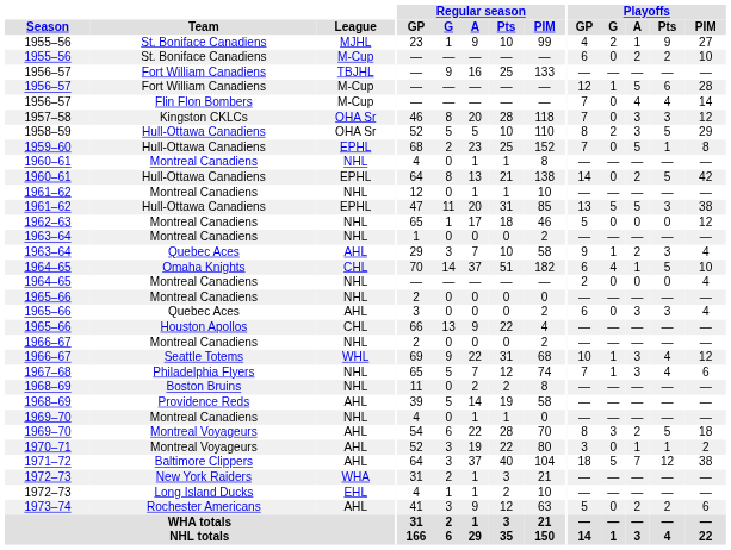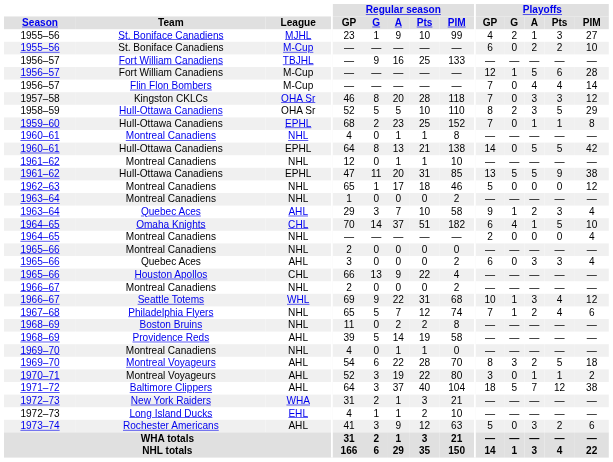 <table border="0" cellpadding="1" cellspacing="0" style="text-align:center; width:60em">
 <tr bgcolor="#e0e0e0">
 <th colspan="3" bgcolor="#ffffff"></th>
 <th rowspan="100" bgcolor="#ffffff"></th>
 <th colspan="5"><a href='#'>Regular season</a></th>
 <th rowspan="100" bgcolor="#ffffff"></th>
 <th colspan="5"><a href='#'>Playoffs</a></th>
 </tr>
 <tr bgcolor="#e0e0e0">
 <th><a href='#'>Season</a></th>
 <th>Team</th>
 <th>League</th>
 <th>GP</th>
 <th><a href='#'>G</a></th>
 <th><a href='#'>A</a></th>
 <th><a href='#'>Pts</a></th>
 <th><a href='#'>PIM</a></th>
 <th>GP</th>
 <th>G</th>
 <th>A</th>
 <th>Pts</th>
 <th>PIM</th>
 </tr>
 <tr>
 <td>1955–56</td>
 <td><a href='#'>St. Boniface Canadiens</a></td>
 <td><a href='#'>MJHL</a></td>
 <td>23</td>
 <td>1</td>
 <td>9</td>
 <td>10</td>
 <td>99</td>
 <td>4</td>
 <td>2</td>
 <td>1</td>
-<td>9</td>
+<td>3</td>
 <td>27</td>
 </tr>
 <tr bgcolor="#f0f0f0">
 <td><a href='#'>1955–56</a></td>
 <td>St. Boniface Canadiens</td>
 <td><a href='#'>M-Cup</a></td>
 <td>—</td>
 <td>—</td>
 <td>—</td>
 <td>—</td>
 <td>—</td>
 <td>6</td>
 <td>0</td>
 <td>2</td>
 <td>2</td>
 <td>10</td>
 </tr>
 <tr>
 <td>1956–57</td>
 <td><a href='#'>Fort William Canadiens</a></td>
 <td><a href='#'>TBJHL</a></td>
 <td>—</td>
 <td>9</td>
 <td>16</td>
 <td>25</td>
 <td>133</td>
 <td>—</td>
 <td>—</td>
 <td>—</td>
 <td>—</td>
 <td>—</td>
 </tr>
 <tr bgcolor="#f0f0f0">
 <td><a href='#'>1956–57</a></td>
 <td>Fort William Canadiens</td>
 <td>M-Cup</td>
 <td>—</td>
 <td>—</td>
 <td>—</td>
 <td>—</td>
 <td>—</td>
 <td>12</td>
 <td>1</td>
 <td>5</td>
 <td>6</td>
 <td>28</td>
 </tr>
 <tr>
 <td>1956–57</td>
 <td><a href='#'>Flin Flon Bombers</a></td>
 <td>M-Cup</td>
 <td>—</td>
 <td>—</td>
 <td>—</td>
 <td>—</td>
 <td>—</td>
 <td>7</td>
 <td>0</td>
 <td>4</td>
 <td>4</td>
 <td>14</td>
 </tr>
 <tr bgcolor="#f0f0f0">
 <td>1957–58</td>
 <td>Kingston CKLCs</td>
 <td><a href='#'>OHA Sr</a></td>
 <td>46</td>
 <td>8</td>
 <td>20</td>
 <td>28</td>
 <td>118</td>
 <td>7</td>
 <td>0</td>
 <td>3</td>
 <td>3</td>
 <td>12</td>
 </tr>
 <tr>
 <td>1958–59</td>
 <td><a href='#'>Hull-Ottawa Canadiens</a></td>
 <td>OHA Sr</td>
 <td>52</td>
 <td>5</td>
 <td>5</td>
 <td>10</td>
 <td>110</td>
 <td>8</td>
 <td>2</td>
 <td>3</td>
 <td>5</td>
 <td>29</td>
 </tr>
 <tr bgcolor="#f0f0f0">
 <td><a href='#'>1959–60</a></td>
 <td>Hull-Ottawa Canadiens</td>
 <td><a href='#'>EPHL</a></td>
 <td>68</td>
 <td>2</td>
 <td>23</td>
 <td>25</td>
 <td>152</td>
 <td>7</td>
 <td>0</td>
-<td>5</td>
+<td>1</td>
 <td>1</td>
 <td>8</td>
 </tr>
 <tr>
 <td><a href='#'>1960–61</a></td>
 <td><a href='#'>Montreal Canadiens</a></td>
 <td><a href='#'>NHL</a></td>
 <td>4</td>
 <td>0</td>
 <td>1</td>
 <td>1</td>
 <td>8</td>
 <td>—</td>
 <td>—</td>
 <td>—</td>
 <td>—</td>
 <td>—</td>
 </tr>
 <tr bgcolor="#f0f0f0">
 <td><a href='#'>1960–61</a></td>
 <td>Hull-Ottawa Canadiens</td>
 <td>EPHL</td>
 <td>64</td>
 <td>8</td>
 <td>13</td>
 <td>21</td>
 <td>138</td>
 <td>14</td>
 <td>0</td>
-<td>2</td>
+<td>5</td>
 <td>5</td>
 <td>42</td>
 </tr>
 <tr>
 <td><a href='#'>1961–62</a></td>
 <td>Montreal Canadiens</td>
 <td>NHL</td>
 <td>12</td>
 <td>0</td>
 <td>1</td>
 <td>1</td>
 <td>10</td>
 <td>—</td>
 <td>—</td>
 <td>—</td>
 <td>—</td>
 <td>—</td>
 </tr>
 <tr bgcolor="#f0f0f0">
 <td><a href='#'>1961–62</a></td>
 <td>Hull-Ottawa Canadiens</td>
 <td>EPHL</td>
 <td>47</td>
 <td>11</td>
 <td>20</td>
 <td>31</td>
 <td>85</td>
 <td>13</td>
 <td>5</td>
 <td>5</td>
-<td>3</td>
+<td>9</td>
 <td>38</td>
 </tr>
 <tr>
 <td><a href='#'>1962–63</a></td>
 <td>Montreal Canadiens</td>
 <td>NHL</td>
 <td>65</td>
 <td>1</td>
 <td>17</td>
 <td>18</td>
 <td>46</td>
 <td>5</td>
 <td>0</td>
 <td>0</td>
 <td>0</td>
 <td>12</td>
 </tr>
 <tr bgcolor="#f0f0f0">
 <td><a href='#'>1963–64</a></td>
 <td>Montreal Canadiens</td>
 <td>NHL</td>
 <td>1</td>
 <td>0</td>
 <td>0</td>
 <td>0</td>
 <td>2</td>
 <td>—</td>
 <td>—</td>
 <td>—</td>
 <td>—</td>
 <td>—</td>
 </tr>
 <tr>
 <td><a href='#'>1963–64</a></td>
 <td><a href='#'>Quebec Aces</a></td>
 <td><a href='#'>AHL</a></td>
 <td>29</td>
 <td>3</td>
 <td>7</td>
 <td>10</td>
 <td>58</td>
 <td>9</td>
 <td>1</td>
 <td>2</td>
 <td>3</td>
 <td>4</td>
 </tr>
 <tr bgcolor="#f0f0f0">
 <td><a href='#'>1964–65</a></td>
 <td><a href='#'>Omaha Knights</a></td>
 <td><a href='#'>CHL</a></td>
 <td>70</td>
 <td>14</td>
 <td>37</td>
 <td>51</td>
 <td>182</td>
 <td>6</td>
 <td>4</td>
 <td>1</td>
 <td>5</td>
 <td>10</td>
 </tr>
 <tr>
 <td><a href='#'>1964–65</a></td>
 <td>Montreal Canadiens</td>
 <td>NHL</td>
 <td>—</td>
 <td>—</td>
 <td>—</td>
 <td>—</td>
 <td>—</td>
 <td>2</td>
 <td>0</td>
 <td>0</td>
 <td>0</td>
 <td>4</td>
 </tr>
 <tr bgcolor="#f0f0f0">
 <td><a href='#'>1965–66</a></td>
 <td>Montreal Canadiens</td>
 <td>NHL</td>
 <td>2</td>
 <td>0</td>
 <td>0</td>
 <td>0</td>
 <td>0</td>
 <td>—</td>
 <td>—</td>
 <td>—</td>
 <td>—</td>
 <td>—</td>
 </tr>
 <tr>
 <td><a href='#'>1965–66</a></td>
 <td>Quebec Aces</td>
 <td>AHL</td>
 <td>3</td>
 <td>0</td>
 <td>0</td>
 <td>0</td>
 <td>2</td>
 <td>6</td>
 <td>0</td>
 <td>3</td>
 <td>3</td>
 <td>4</td>
 </tr>
 <tr bgcolor="#f0f0f0">
 <td><a href='#'>1965–66</a></td>
 <td><a href='#'>Houston Apollos</a></td>
 <td>CHL</td>
 <td>66</td>
 <td>13</td>
 <td>9</td>
 <td>22</td>
 <td>4</td>
 <td>—</td>
 <td>—</td>
 <td>—</td>
 <td>—</td>
 <td>—</td>
 </tr>
 <tr>
 <td><a href='#'>1966–67</a></td>
 <td>Montreal Canadiens</td>
 <td>NHL</td>
 <td>2</td>
 <td>0</td>
 <td>0</td>
 <td>0</td>
 <td>2</td>
 <td>—</td>
 <td>—</td>
 <td>—</td>
 <td>—</td>
 <td>—</td>
 </tr>
 <tr bgcolor="#f0f0f0">
 <td><a href='#'>1966–67</a></td>
 <td><a href='#'>Seattle Totems</a></td>
 <td><a href='#'>WHL</a></td>
 <td>69</td>
 <td>9</td>
 <td>22</td>
 <td>31</td>
 <td>68</td>
 <td>10</td>
 <td>1</td>
 <td>3</td>
 <td>4</td>
 <td>12</td>
 </tr>
 <tr>
 <td><a href='#'>1967–68</a></td>
 <td><a href='#'>Philadelphia Flyers</a></td>
 <td>NHL</td>
 <td>65</td>
 <td>5</td>
 <td>7</td>
 <td>12</td>
 <td>74</td>
 <td>7</td>
 <td>1</td>
-<td>3</td>
+<td>2</td>
 <td>4</td>
 <td>6</td>
 </tr>
 <tr bgcolor="#f0f0f0">
 <td><a href='#'>1968–69</a></td>
 <td><a href='#'>Boston Bruins</a></td>
 <td>NHL</td>
 <td>11</td>
 <td>0</td>
 <td>2</td>
 <td>2</td>
 <td>8</td>
 <td>—</td>
 <td>—</td>
 <td>—</td>
 <td>—</td>
 <td>—</td>
 </tr>
 <tr>
 <td><a href='#'>1968–69</a></td>
 <td><a href='#'>Providence Reds</a></td>
 <td>AHL</td>
 <td>39</td>
 <td>5</td>
 <td>14</td>
 <td>19</td>
 <td>58</td>
 <td>—</td>
 <td>—</td>
 <td>—</td>
 <td>—</td>
 <td>—</td>
 </tr>
 <tr bgcolor="#f0f0f0">
 <td><a href='#'>1969–70</a></td>
 <td>Montreal Canadiens</td>
 <td>NHL</td>
 <td>4</td>
 <td>0</td>
 <td>1</td>
 <td>1</td>
 <td>0</td>
 <td>—</td>
 <td>—</td>
 <td>—</td>
 <td>—</td>
 <td>—</td>
 </tr>
 <tr>
 <td><a href='#'>1969–70</a></td>
 <td><a href='#'>Montreal Voyageurs</a></td>
 <td>AHL</td>
 <td>54</td>
 <td>6</td>
 <td>22</td>
 <td>28</td>
 <td>70</td>
 <td>8</td>
 <td>3</td>
 <td>2</td>
 <td>5</td>
 <td>18</td>
 </tr>
 <tr bgcolor="#f0f0f0">
 <td><a href='#'>1970–71</a></td>
 <td>Montreal Voyageurs</td>
 <td>AHL</td>
 <td>52</td>
 <td>3</td>
 <td>19</td>
 <td>22</td>
 <td>80</td>
 <td>3</td>
 <td>0</td>
 <td>1</td>
 <td>1</td>
 <td>2</td>
 </tr>
 <tr>
 <td><a href='#'>1971–72</a></td>
 <td><a href='#'>Baltimore Clippers</a></td>
 <td>AHL</td>
 <td>64</td>
 <td>3</td>
 <td>37</td>
 <td>40</td>
 <td>104</td>
 <td>18</td>
 <td>5</td>
 <td>7</td>
 <td>12</td>
 <td>38</td>
 </tr>
 <tr bgcolor="#f0f0f0">
 <td><a href='#'>1972–73</a></td>
 <td><a href='#'>New York Raiders</a></td>
 <td><a href='#'>WHA</a></td>
 <td>31</td>
 <td>2</td>
 <td>1</td>
 <td>3</td>
 <td>21</td>
 <td>—</td>
 <td>—</td>
 <td>—</td>
 <td>—</td>
 <td>—</td>
 </tr>
 <tr>
 <td>1972–73</td>
 <td><a href='#'>Long Island Ducks</a></td>
 <td><a href='#'>EHL</a></td>
 <td>4</td>
 <td>1</td>
 <td>1</td>
 <td>2</td>
 <td>10</td>
 <td>—</td>
 <td>—</td>
 <td>—</td>
 <td>—</td>
 <td>—</td>
 </tr>
 <tr bgcolor="#f0f0f0">
 <td><a href='#'>1973–74</a></td>
 <td><a href='#'>Rochester Americans</a></td>
 <td>AHL</td>
 <td>41</td>
 <td>3</td>
 <td>9</td>
 <td>12</td>
 <td>63</td>
 <td>5</td>
 <td>0</td>
-<td>2</td>
+<td>3</td>
 <td>2</td>
 <td>6</td>
 </tr>
 <tr bgcolor="#e0e0e0">
 <th colspan="3">WHA totals</th>
 <th>31</th>
 <th>2</th>
 <th>1</th>
 <th>3</th>
 <th>21</th>
 <th>—</th>
 <th>—</th>
 <th>—</th>
 <th>—</th>
 <th>—</th>
 </tr>
 <tr bgcolor="#e0e0e0">
 <th colspan="3">NHL totals</th>
 <th>166</th>
 <th>6</th>
 <th>29</th>
 <th>35</th>
 <th>150</th>
 <th>14</th>
 <th>1</th>
 <th>3</th>
 <th>4</th>
 <th>22</th>
 </tr>
 </table>
